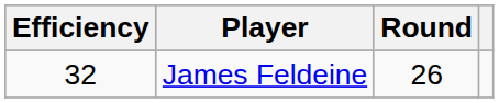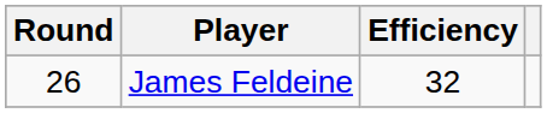 <table class="wikitable sortable" style="text-align: center;">
 <tr>
+<th align="center">Round</th>
+<th align="center">Player</th>
 <th align="center">Efficiency</th>
-<th align="center">Player</th>
-<th align="center">Round</th>
 <th></th>
 </tr>
 <tr>
+<td>26</td>
+<td align="left"> <a href='#'>James Feldeine</a></td>
 <td>32</td>
-<td align="left"> <a href='#'>James Feldeine</a></td>
-<td>26</td>
 <td></td>
 </tr>
 </table>
